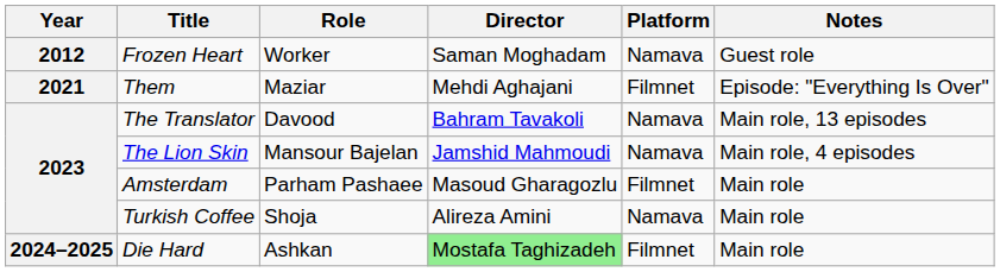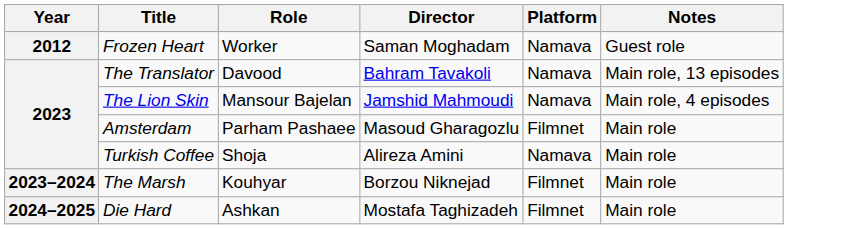 <table class="wikitable plainrowheaders" style="font-size:100%">
 <tr>
 <th scope="col">Year</th>
 <th scope="col">Title</th>
 <th scope="col">Role</th>
 <th scope="col">Director</th>
 <th scope="col" class="unsortable">Platform</th>
 <th>Notes</th>
 </tr>
 <tr>
 <th scope=row>2012</th>
 <td><em>Frozen Heart</em></td>
 <td>Worker</td>
 <td>Saman Moghadam</td>
 <td>Namava</td>
 <td>Guest role</td>
-</tr>
-<tr>
-<th scope=row>2021</th>
-<td><em>Them</em></td>
-<td>Maziar</td>
-<td>Mehdi Aghajani</td>
-<td>Filmnet</td>
-<td>Episode: "Everything Is Over"</td>
 </tr>
 <tr>
 <th rowspan="4" scope="row">2023</th>
 <td><em>The Translator</em></td>
 <td>Davood</td>
 <td><a href='#'>Bahram Tavakoli</a></td>
 <td>Namava</td>
 <td>Main role, 13 episodes</td>
 </tr>
 <tr>
 <td><em><a href='#'>The Lion Skin</a></em></td>
 <td>Mansour Bajelan</td>
 <td><a href='#'>Jamshid Mahmoudi</a></td>
 <td>Namava</td>
 <td>Main role, 4 episodes</td>
 </tr>
 <tr>
 <td><em>Amsterdam</em></td>
 <td>Parham Pashaee</td>
 <td>Masoud Gharagozlu</td>
 <td>Filmnet</td>
 <td>Main role</td>
 </tr>
 <tr>
 <td><em>Turkish Coffee</em></td>
 <td>Shoja</td>
 <td>Alireza Amini</td>
 <td>Namava</td>
 <td>Main role</td>
 </tr>
 <tr>
+<th scope=row>2023–2024</th>
+<td><em>The Marsh</em></td>
+<td>Kouhyar</td>
+<td>Borzou Niknejad</td>
+<td>Filmnet</td>
+<td>Main role</td>
+</tr>
+<tr>
 <th scope=row>2024–2025</th>
 <td><em>Die Hard</em></td>
 <td>Ashkan</td>
-<td style="background: lightgreen;">Mostafa Taghizadeh</td>
+<td>Mostafa Taghizadeh</td>
 <td>Filmnet</td>
 <td>Main role</td>
 </tr>
 </table>
